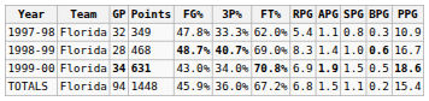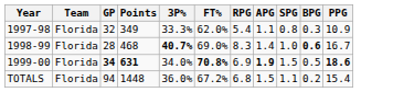 <table class="wikitable">
 <tr>
 <th>Year</th>
 <th>Team</th>
 <th>GP</th>
 <th>Points</th>
-<th>FG%</th>
 <th>3P%</th>
 <th>FT%</th>
 <th>RPG</th>
 <th>APG</th>
 <th>SPG</th>
 <th>BPG</th>
 <th>PPG</th>
 </tr>
 <tr>
 <td>1997-98</td>
 <td>Florida</td>
 <td>32</td>
 <td>349</td>
-<td>47.8%</td>
 <td>33.3%</td>
 <td>62.0%</td>
 <td>5.4</td>
 <td>1.1</td>
 <td>0.8</td>
 <td>0.3</td>
 <td>10.9</td>
 </tr>
 <tr>
 <td>1998-99</td>
 <td>Florida</td>
 <td>28</td>
 <td>468</td>
-<td><strong>48.7%</strong></td>
 <td><strong>40.7%</strong></td>
 <td>69.0%</td>
 <td>8.3</td>
 <td>1.4</td>
 <td>1.0</td>
 <td><strong>0.6</strong></td>
 <td>16.7</td>
 </tr>
 <tr>
 <td>1999-00</td>
 <td>Florida</td>
 <td><strong>34</strong></td>
 <td><strong>631</strong></td>
-<td>43.0%</td>
 <td>34.0%</td>
 <td><strong>70.8%</strong></td>
 <td>6.9</td>
 <td><strong>1.9</strong></td>
 <td>1.5</td>
 <td>0.5</td>
 <td><strong>18.6</strong></td>
 </tr>
 <tr>
 <td>TOTALS</td>
 <td>Florida</td>
 <td>94</td>
 <td>1448</td>
-<td>45.9%</td>
 <td>36.0%</td>
 <td>67.2%</td>
 <td>6.8</td>
 <td>1.5</td>
 <td>1.1</td>
 <td>0.2</td>
 <td>15.4</td>
 </tr>
 </table>
